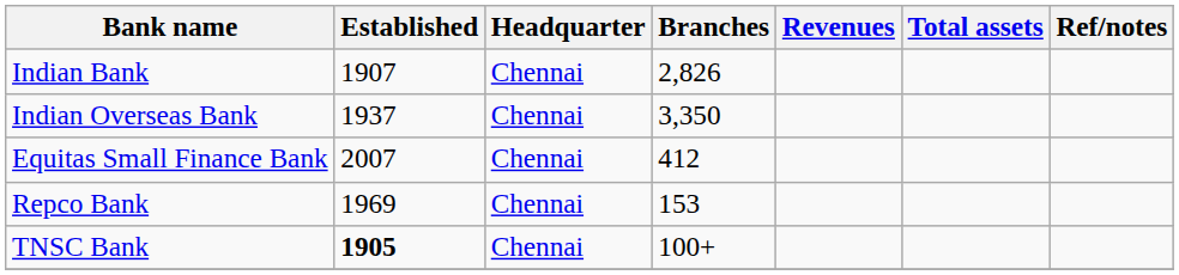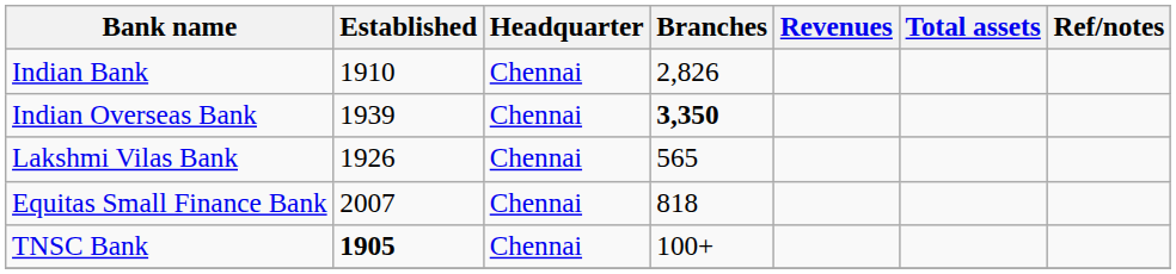 <table class="wikitable sortable">
 <tr>
 <th>Bank name</th>
 <th>Established</th>
 <th>Headquarter</th>
 <th>Branches</th>
 <th><a href='#'>Revenues</a></th>
 <th><a href='#'>Total assets</a></th>
 <th>Ref/notes</th>
 </tr>
 <tr>
 <td><a href='#'>Indian Bank</a></td>
-<td>1907</td>
+<td>1910</td>
 <td><a href='#'>Chennai</a></td>
 <td>2,826</td>
 <td></td>
 <td></td>
 <td></td>
 </tr>
 <tr>
 <td><a href='#'>Indian Overseas Bank</a></td>
-<td>1937</td>
+<td>1939</td>
 <td><a href='#'>Chennai</a></td>
-<td>3,350</td>
+<td><strong>3,350</strong></td>
+<td></td>
+<td></td>
+<td></td>
+</tr>
+<tr>
+<td><a href='#'>Lakshmi Vilas Bank</a></td>
+<td>1926</td>
+<td><a href='#'>Chennai</a></td>
+<td>565</td>
 <td></td>
 <td></td>
 <td></td>
 </tr>
 <tr>
 <td><a href='#'>Equitas Small Finance Bank</a></td>
 <td>2007</td>
 <td><a href='#'>Chennai</a></td>
-<td>412</td>
-<td></td>
-<td></td>
-<td></td>
-</tr>
-<tr>
-<td><a href='#'>Repco Bank</a></td>
-<td>1969</td>
-<td><a href='#'>Chennai</a></td>
-<td>153</td>
+<td>818</td>
 <td></td>
 <td></td>
 <td></td>
 </tr>
 <tr>
 <td><a href='#'>TNSC Bank</a></td>
 <td><strong>1905</strong></td>
 <td><a href='#'>Chennai</a></td>
 <td>100+</td>
 <td></td>
 <td></td>
 <td></td>
 </tr>
 <tr>
 </tr>
 </table>
